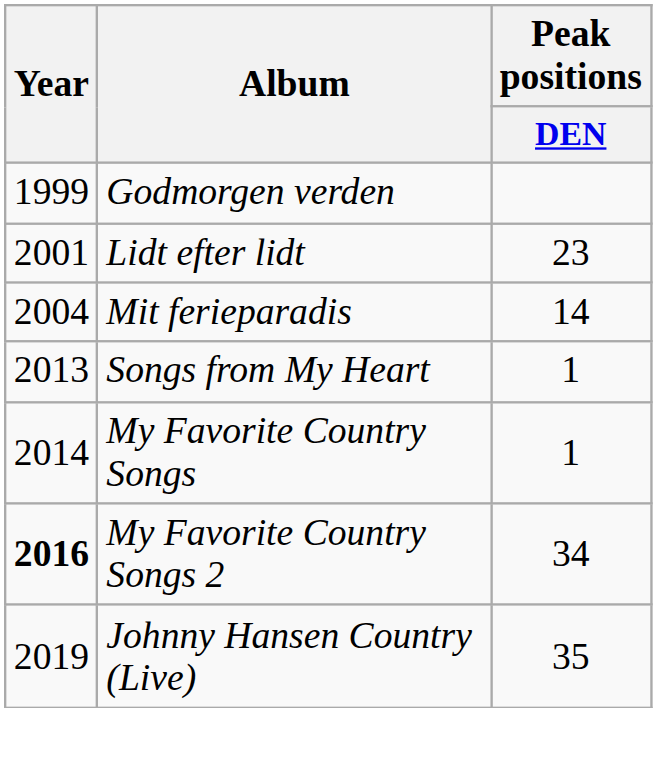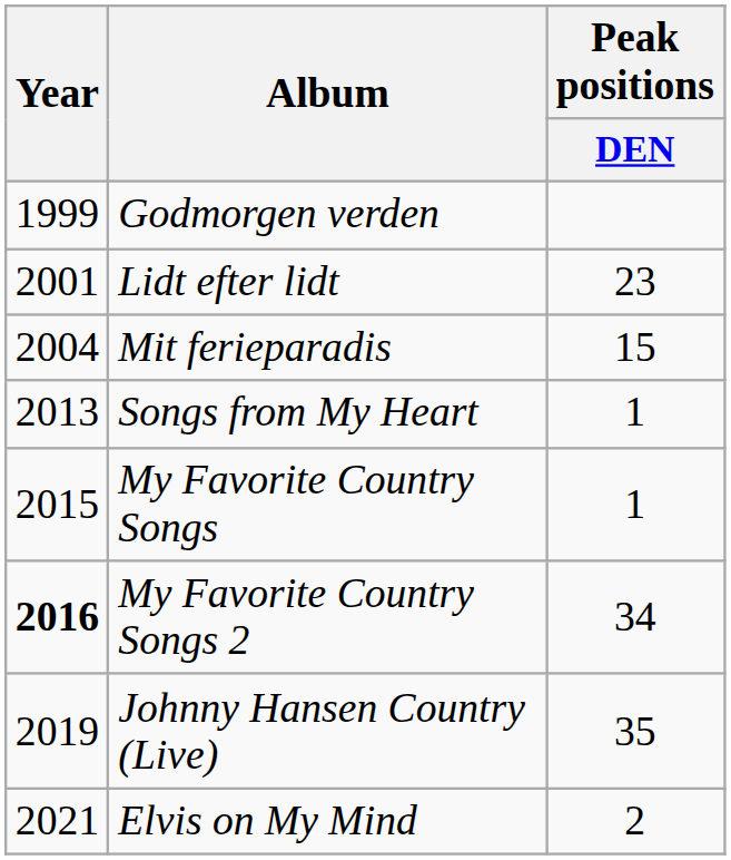 <table class="wikitable">
 <tr>
 <th align="center" rowspan="2" width="10">Year</th>
 <th align="center" rowspan="2" width="160">Album</th>
 <th align="center" colspan="1" width="20">Peak positions</th>
 </tr>
 <tr>
 <th scope="col" style="width:3em;font-size:90%;"><a href='#'>DEN</a><br></th>
 </tr>
 <tr>
 <td style="text-align:center;">1999</td>
 <td><em>Godmorgen verden</em></td>
 <td style="text-align:center;"></td>
 </tr>
 <tr>
 <td style="text-align:center;">2001</td>
 <td><em>Lidt efter lidt</em></td>
 <td style="text-align:center;">23</td>
 </tr>
 <tr>
 <td style="text-align:center;">2004</td>
 <td><em>Mit ferieparadis</em></td>
-<td style="text-align:center;">14</td>
+<td style="text-align:center;">15</td>
 </tr>
 <tr>
 <td style="text-align:center;">2013</td>
 <td><em>Songs from My Heart</em></td>
 <td style="text-align:center;">1</td>
 </tr>
 <tr>
-<td style="text-align:center;">2014</td>
+<td style="text-align:center;">2015</td>
 <td><em>My Favorite Country Songs</em></td>
 <td style="text-align:center;">1</td>
 </tr>
 <tr>
 <td style="text-align:center;"><strong>2016</strong></td>
 <td><em>My Favorite Country Songs 2</em></td>
 <td style="text-align:center;">34</td>
 </tr>
 <tr>
 <td style="text-align:center;">2019</td>
 <td><em>Johnny Hansen Country (Live)</em></td>
 <td style="text-align:center;">35<br></td>
 </tr>
+<tr>
+<td style="text-align:center;">2021</td>
+<td><em>Elvis on My Mind</em></td>
+<td style="text-align:center;">2<br></td>
+</tr>
 </table>
